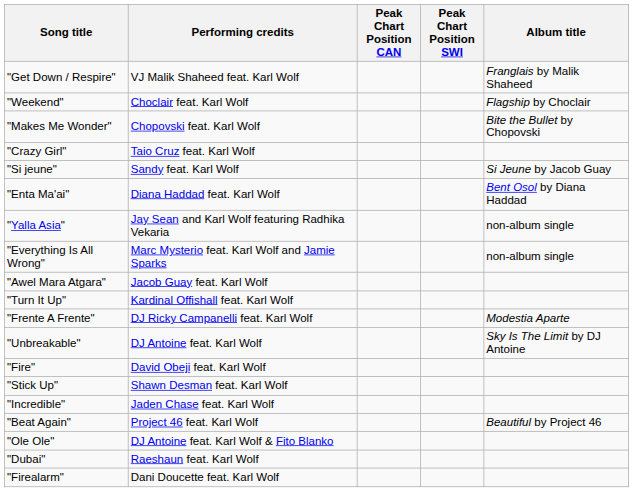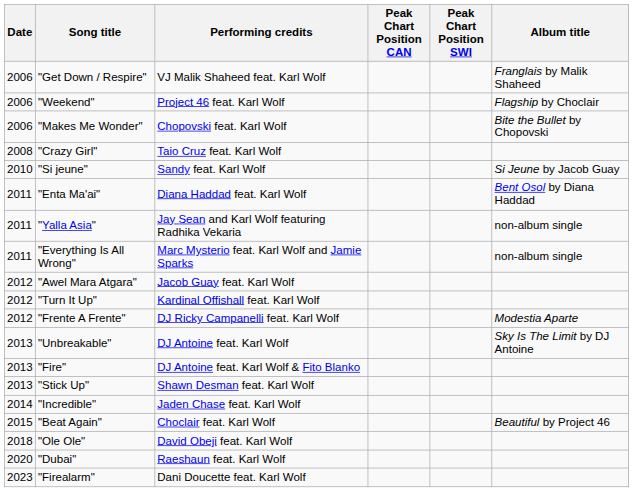 <table class="wikitable">
 <tr>
+<th>Date</th>
 <th><strong>Song title</strong></th>
 <th><strong>Performing credits</strong></th>
 <th>Peak Chart <br>Position<br><a href='#'>CAN</a></th>
 <th>Peak Chart <br>Position<br><a href='#'>SWI</a></th>
 <th><strong>Album title</strong></th>
 </tr>
 <tr>
+<td>2006</td>
 <td>"Get Down / Respire"</td>
 <td>VJ Malik Shaheed feat. Karl Wolf</td>
 <td></td>
 <td></td>
 <td><em>Franglais</em> by Malik Shaheed</td>
 </tr>
 <tr>
+<td>2006</td>
 <td>"Weekend"</td>
-<td><a href='#'>Choclair</a> feat. Karl Wolf</td>
+<td><a href='#'>Project 46</a> feat. Karl Wolf</td>
 <td></td>
 <td></td>
 <td><em>Flagship</em> by Choclair</td>
 </tr>
 <tr>
+<td>2006</td>
 <td>"Makes Me Wonder"</td>
 <td><a href='#'>Chopovski</a> feat. Karl Wolf</td>
 <td></td>
 <td></td>
 <td><em>Bite the Bullet</em> by Chopovski</td>
 </tr>
 <tr>
+<td>2008</td>
 <td>"Crazy Girl"</td>
 <td><a href='#'>Taio Cruz</a> feat. Karl Wolf</td>
 <td></td>
 <td></td>
 <td></td>
 </tr>
 <tr>
+<td>2010</td>
 <td>"Si jeune"</td>
 <td><a href='#'>Sandy</a> feat. Karl Wolf</td>
 <td></td>
 <td></td>
 <td><em>Si Jeune</em> by Jacob Guay</td>
 </tr>
 <tr>
+<td>2011</td>
 <td>"Enta Ma'ai"</td>
 <td><a href='#'>Diana Haddad</a> feat. Karl Wolf</td>
 <td></td>
 <td></td>
 <td><em><a href='#'>Bent Osol</a></em> by Diana Haddad</td>
 </tr>
 <tr>
+<td>2011</td>
 <td>"<a href='#'>Yalla Asia</a>"</td>
 <td><a href='#'>Jay Sean</a> and Karl Wolf featuring Radhika Vekaria</td>
 <td></td>
 <td></td>
 <td>non-album single</td>
 </tr>
 <tr>
+<td>2011</td>
 <td>"Everything Is All Wrong"</td>
 <td><a href='#'>Marc Mysterio</a> feat. Karl Wolf and <a href='#'>Jamie Sparks</a></td>
 <td></td>
 <td></td>
 <td>non-album single</td>
 </tr>
 <tr>
+<td>2012</td>
 <td>"Awel Mara Atgara"</td>
 <td><a href='#'>Jacob Guay</a> feat. Karl Wolf</td>
 <td></td>
 <td></td>
 <td></td>
 </tr>
 <tr>
+<td>2012</td>
 <td>"Turn It Up"</td>
 <td><a href='#'>Kardinal Offishall</a> feat. Karl Wolf</td>
 <td></td>
 <td></td>
 <td></td>
 </tr>
 <tr>
+<td>2012</td>
 <td>"Frente A Frente"</td>
 <td><a href='#'>DJ Ricky Campanelli</a> feat. Karl Wolf</td>
 <td></td>
 <td></td>
 <td><em>Modestia Aparte</em></td>
 </tr>
 <tr>
+<td>2013</td>
 <td>"Unbreakable"</td>
 <td><a href='#'>DJ Antoine</a> feat. Karl Wolf</td>
 <td></td>
 <td></td>
 <td><em>Sky Is The Limit</em> by DJ Antoine</td>
 </tr>
 <tr>
+<td>2013</td>
 <td>"Fire"</td>
-<td><a href='#'>David Obeji</a> feat. Karl Wolf</td>
+<td><a href='#'>DJ Antoine</a> feat. Karl Wolf & <a href='#'>Fito Blanko</a></td>
 <td></td>
 <td></td>
 <td></td>
 </tr>
 <tr>
+<td>2013</td>
 <td>"Stick Up"</td>
 <td><a href='#'>Shawn Desman</a> feat. Karl Wolf</td>
 <td></td>
 <td></td>
 <td></td>
 </tr>
 <tr>
+<td>2014</td>
 <td>"Incredible"</td>
 <td><a href='#'>Jaden Chase</a> feat. Karl Wolf</td>
 <td></td>
 <td></td>
 <td></td>
 </tr>
 <tr>
+<td>2015</td>
 <td>"Beat Again"</td>
-<td><a href='#'>Project 46</a> feat. Karl Wolf</td>
+<td><a href='#'>Choclair</a> feat. Karl Wolf</td>
 <td></td>
 <td></td>
 <td><em>Beautiful</em> by Project 46</td>
 </tr>
 <tr>
+<td>2018</td>
 <td>"Ole Ole"</td>
-<td><a href='#'>DJ Antoine</a> feat. Karl Wolf & <a href='#'>Fito Blanko</a></td>
+<td><a href='#'>David Obeji</a> feat. Karl Wolf</td>
 <td></td>
 <td></td>
 <td></td>
 </tr>
 <tr>
+<td>2020</td>
 <td>"Dubai"</td>
 <td><a href='#'>Raeshaun</a> feat. Karl Wolf</td>
 <td></td>
 <td></td>
 <td></td>
 </tr>
 <tr>
+<td>2023</td>
 <td>"Firealarm"</td>
 <td>Dani Doucette feat. Karl Wolf</td>
 <td></td>
 <td></td>
 <td></td>
 </tr>
 </table>
